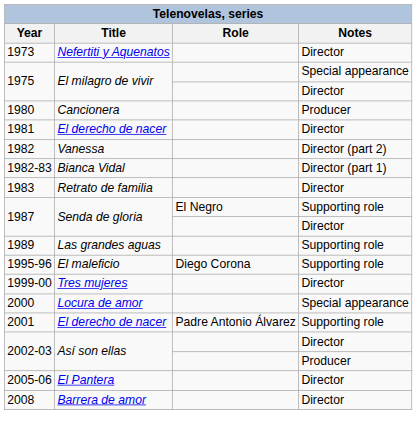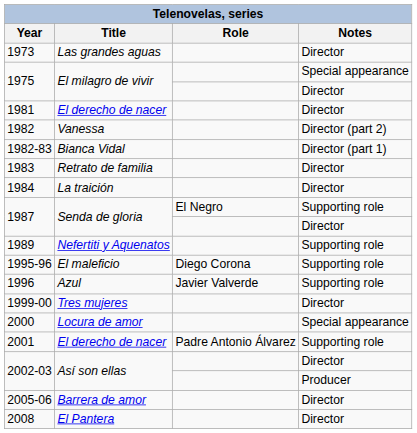 <table class="wikitable">
 <tr>
 <th colspan="4" style="background:LightSteelBlue;">Telenovelas, series</th>
 </tr>
 <tr>
 <th>Year</th>
 <th>Title</th>
 <th>Role</th>
 <th>Notes</th>
 </tr>
 <tr>
 <td>1973</td>
-<td><em><a href='#'>Nefertiti y Aquenatos</a></em></td>
+<td><em>Las grandes aguas</em></td>
 <td></td>
 <td>Director</td>
 </tr>
 <tr>
 <td rowspan=2>1975</td>
 <td rowspan=2><em>El milagro de vivir</em></td>
 <td></td>
 <td>Special appearance</td>
 </tr>
 <tr>
 <td></td>
 <td>Director</td>
-</tr>
-<tr>
-<td>1980</td>
-<td><em>Cancionera</em></td>
-<td></td>
-<td>Producer</td>
 </tr>
 <tr>
 <td>1981</td>
 <td><em><a href='#'>El derecho de nacer</a></em></td>
 <td></td>
 <td>Director</td>
 </tr>
 <tr>
 <td>1982</td>
 <td><em>Vanessa </em></td>
 <td></td>
 <td>Director (part 2)</td>
 </tr>
 <tr>
 <td>1982-83</td>
 <td><em>Bianca Vidal</em></td>
 <td></td>
 <td>Director (part 1)</td>
 </tr>
 <tr>
 <td>1983</td>
 <td><em>Retrato de familia</em></td>
 <td></td>
 <td>Director</td>
 </tr>
 <tr>
+<td>1984</td>
+<td><em>La traición</em></td>
+<td></td>
+<td>Director</td>
+</tr>
+<tr>
 <td rowspan=2>1987</td>
 <td rowspan=2><em>Senda de gloria</em></td>
 <td>El Negro</td>
 <td>Supporting role</td>
 </tr>
 <tr>
 <td></td>
 <td>Director</td>
 </tr>
 <tr>
 <td>1989</td>
-<td><em>Las grandes aguas</em></td>
+<td><em><a href='#'>Nefertiti y Aquenatos</a></em></td>
 <td></td>
 <td>Supporting role</td>
 </tr>
 <tr>
 <td>1995-96</td>
 <td><em>El maleficio</em></td>
 <td>Diego Corona</td>
+<td>Supporting role</td>
+</tr>
+<tr>
+<td>1996</td>
+<td><em>Azul</em></td>
+<td>Javier Valverde</td>
 <td>Supporting role</td>
 </tr>
 <tr>
 <td>1999-00</td>
 <td><em><a href='#'>Tres mujeres</a></em></td>
 <td></td>
 <td>Director</td>
 </tr>
 <tr>
 <td>2000</td>
 <td><em><a href='#'>Locura de amor</a></em></td>
 <td></td>
 <td>Special appearance</td>
 </tr>
 <tr>
 <td>2001</td>
 <td><em><a href='#'>El derecho de nacer</a></em></td>
 <td>Padre Antonio Álvarez</td>
 <td>Supporting role</td>
 </tr>
 <tr>
 <td rowspan=2>2002-03</td>
 <td rowspan=2><em>Así son ellas</em></td>
 <td></td>
 <td>Director</td>
 </tr>
 <tr>
 <td></td>
 <td>Producer</td>
 </tr>
 <tr>
 <td>2005-06</td>
-<td><em><a href='#'>El Pantera</a></em></td>
+<td><em><a href='#'>Barrera de amor</a></em></td>
 <td></td>
 <td>Director</td>
 </tr>
 <tr>
 <td>2008</td>
-<td><em><a href='#'>Barrera de amor</a></em></td>
+<td><em><a href='#'>El Pantera</a></em></td>
 <td></td>
 <td>Director</td>
 </tr>
 </table>
